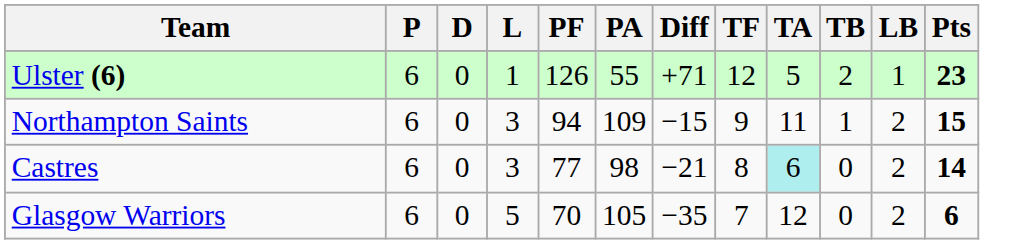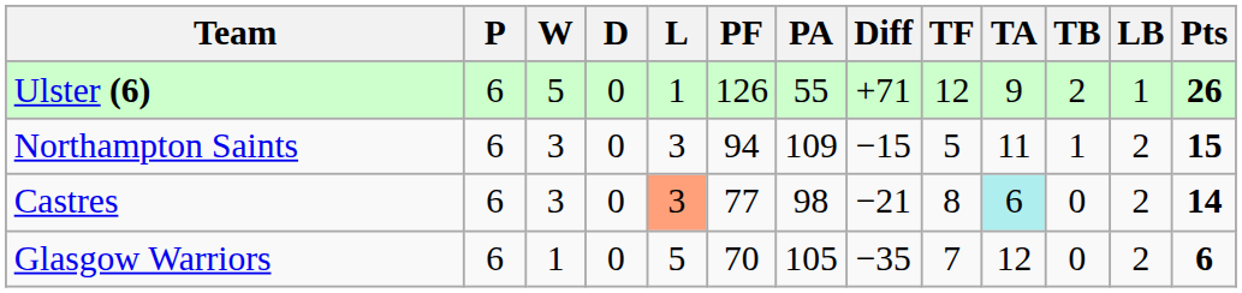 <table class="wikitable" style="text-align: center;">
 <tr>
 <th style="width:200px;">Team</th>
 <th width="20">P</th>
+<th width="20">W</th>
 <th width="20">D</th>
 <th width="20">L</th>
 <th width="20">PF</th>
 <th width="20">PA</th>
 <th width="20">Diff</th>
 <th width="20">TF</th>
 <th width="20">TA</th>
 <th width="20">TB</th>
 <th width="20">LB</th>
 <th width="20">Pts</th>
 </tr>
 <tr bgcolor="#ccffcc">
 <td align=left> <a href='#'>Ulster</a> <strong>(6)</strong></td>
 <td>6</td>
+<td>5</td>
 <td>0</td>
 <td>1</td>
 <td>126</td>
 <td>55</td>
 <td>+71</td>
 <td>12</td>
-<td>5</td>
+<td>9</td>
 <td>2</td>
 <td>1</td>
-<td><strong>23</strong></td>
+<td><strong>26</strong></td>
 </tr>
 <tr>
 <td align=left> <a href='#'>Northampton Saints</a></td>
 <td>6</td>
+<td>3</td>
 <td>0</td>
 <td>3</td>
 <td>94</td>
 <td>109</td>
 <td>−15</td>
-<td>9</td>
+<td>5</td>
 <td>11</td>
 <td>1</td>
 <td>2</td>
 <td><strong>15</strong></td>
 </tr>
 <tr>
 <td align=left> <a href='#'>Castres</a></td>
 <td>6</td>
+<td>3</td>
 <td>0</td>
-<td>3</td>
+<td style="background: lightsalmon;">3</td>
 <td>77</td>
 <td>98</td>
 <td>−21</td>
 <td>8</td>
 <td style="background: paleturquoise;">6</td>
 <td>0</td>
 <td>2</td>
 <td><strong>14</strong></td>
 </tr>
 <tr>
 <td align=left> <a href='#'>Glasgow Warriors</a></td>
 <td>6</td>
+<td>1</td>
 <td>0</td>
 <td>5</td>
 <td>70</td>
 <td>105</td>
 <td>−35</td>
 <td>7</td>
 <td>12</td>
 <td>0</td>
 <td>2</td>
 <td><strong>6</strong></td>
 </tr>
 </table>
